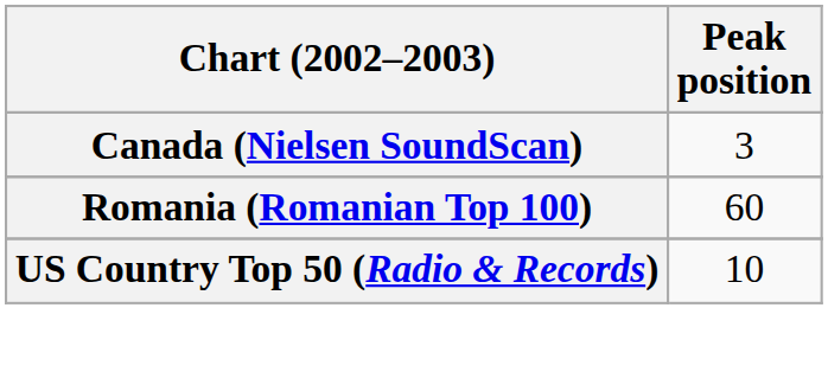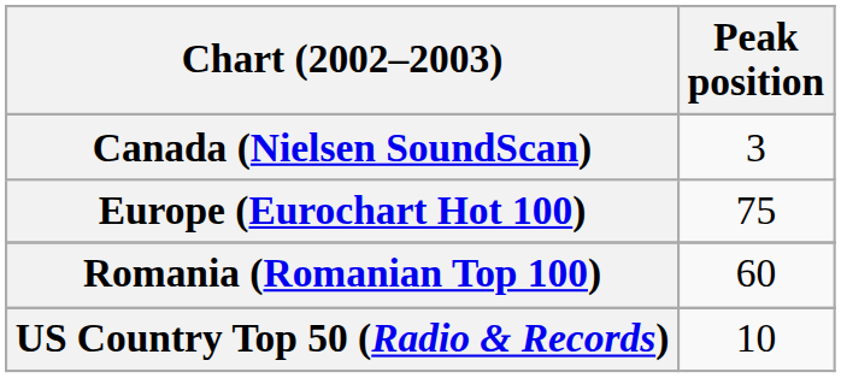 <table class="wikitable sortable plainrowheaders" style="text-align:center">
 <tr>
 <th scope="col">Chart (2002–2003)</th>
 <th scope="col">Peak<br>position</th>
 </tr>
 <tr>
 </tr>
 <tr>
 </tr>
 <tr>
 <th scope="row">Canada (<a href='#'>Nielsen SoundScan</a>)</th>
 <td>3</td>
+</tr>
+<tr>
+<th scope="row">Europe (<a href='#'>Eurochart Hot 100</a>)</th>
+<td>75</td>
 </tr>
 <tr>
 </tr>
 <tr>
 </tr>
 <tr>
 </tr>
 <tr>
 </tr>
 <tr>
 </tr>
 <tr>
 </tr>
 <tr>
 <th scope="row">Romania (<a href='#'>Romanian Top 100</a>)</th>
 <td>60</td>
 </tr>
 <tr>
 </tr>
 <tr>
 </tr>
 <tr>
 </tr>
 <tr>
 </tr>
 <tr>
 </tr>
 <tr>
 </tr>
 <tr>
 </tr>
 <tr>
 </tr>
 <tr>
 </tr>
 <tr>
 <th scope="row">US Country Top 50 (<em><a href='#'>Radio & Records</a></em>)</th>
 <td>10</td>
 </tr>
 </table>
